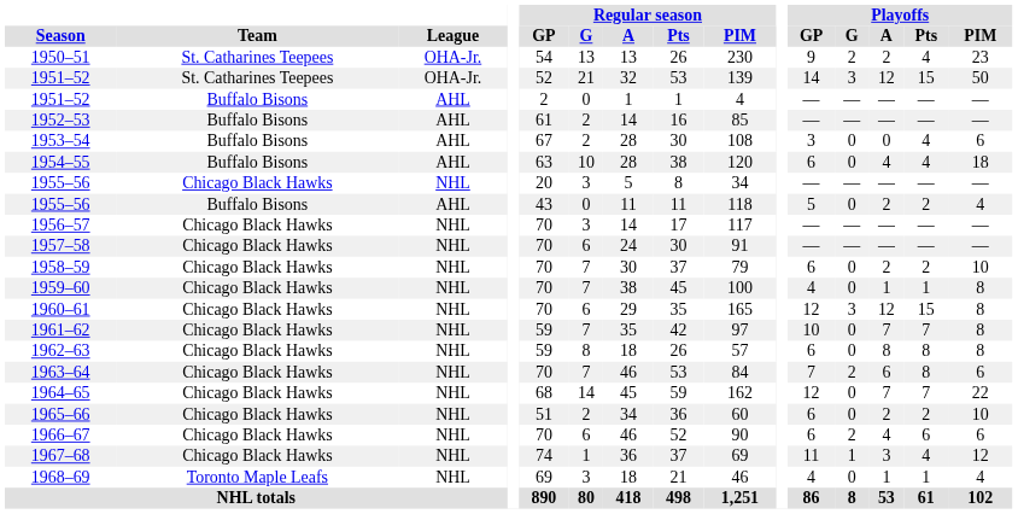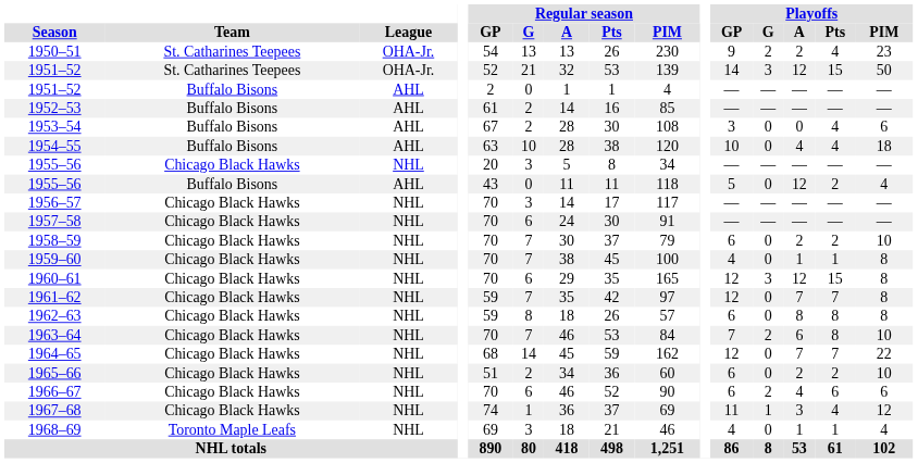 <table border="0" cellpadding="1" cellspacing="0" style="text-align:center; width:60em;">
 <tr style="background:#e0e0e0;">
 <th colspan="3"  bgcolor="#ffffff"> </th>
 <th rowspan="99" bgcolor="#ffffff"> </th>
 <th colspan="5"><a href='#'>Regular season</a></th>
 <th rowspan="99" bgcolor="#ffffff"> </th>
 <th colspan="5"><a href='#'>Playoffs</a></th>
 </tr>
 <tr style="background:#e0e0e0;">
 <th><a href='#'>Season</a></th>
 <th>Team</th>
 <th>League</th>
 <th>GP</th>
 <th><a href='#'>G</a></th>
 <th><a href='#'>A</a></th>
 <th><a href='#'>Pts</a></th>
 <th><a href='#'>PIM</a></th>
 <th>GP</th>
 <th>G</th>
 <th>A</th>
 <th>Pts</th>
 <th>PIM</th>
 </tr>
 <tr>
 <td><a href='#'>1950–51</a></td>
 <td><a href='#'>St. Catharines Teepees</a></td>
 <td><a href='#'>OHA-Jr.</a></td>
 <td>54</td>
 <td>13</td>
 <td>13</td>
 <td>26</td>
 <td>230</td>
 <td>9</td>
 <td>2</td>
 <td>2</td>
 <td>4</td>
 <td>23</td>
 </tr>
 <tr style="background:#f0f0f0;">
 <td><a href='#'>1951–52</a></td>
 <td>St. Catharines Teepees</td>
 <td>OHA-Jr.</td>
 <td>52</td>
 <td>21</td>
 <td>32</td>
 <td>53</td>
 <td>139</td>
 <td>14</td>
 <td>3</td>
 <td>12</td>
 <td>15</td>
 <td>50</td>
 </tr>
 <tr>
 <td><a href='#'>1951–52</a></td>
 <td><a href='#'>Buffalo Bisons</a></td>
 <td><a href='#'>AHL</a></td>
 <td>2</td>
 <td>0</td>
 <td>1</td>
 <td>1</td>
 <td>4</td>
 <td>—</td>
 <td>—</td>
 <td>—</td>
 <td>—</td>
 <td>—</td>
 </tr>
 <tr style="background:#f0f0f0;">
 <td><a href='#'>1952–53</a></td>
 <td>Buffalo Bisons</td>
 <td>AHL</td>
 <td>61</td>
 <td>2</td>
 <td>14</td>
 <td>16</td>
 <td>85</td>
 <td>—</td>
 <td>—</td>
 <td>—</td>
 <td>—</td>
 <td>—</td>
 </tr>
 <tr>
 <td><a href='#'>1953–54</a></td>
 <td>Buffalo Bisons</td>
 <td>AHL</td>
 <td>67</td>
 <td>2</td>
 <td>28</td>
 <td>30</td>
 <td>108</td>
 <td>3</td>
 <td>0</td>
 <td>0</td>
 <td>4</td>
 <td>6</td>
 </tr>
 <tr style="background:#f0f0f0;">
 <td><a href='#'>1954–55</a></td>
 <td>Buffalo Bisons</td>
 <td>AHL</td>
 <td>63</td>
 <td>10</td>
 <td>28</td>
 <td>38</td>
 <td>120</td>
-<td>6</td>
+<td>10</td>
 <td>0</td>
 <td>4</td>
 <td>4</td>
 <td>18</td>
 </tr>
 <tr>
 <td><a href='#'>1955–56</a></td>
 <td><a href='#'>Chicago Black Hawks</a></td>
 <td><a href='#'>NHL</a></td>
 <td>20</td>
 <td>3</td>
 <td>5</td>
 <td>8</td>
 <td>34</td>
 <td>—</td>
 <td>—</td>
 <td>—</td>
 <td>—</td>
 <td>—</td>
 </tr>
 <tr style="background:#f0f0f0;">
 <td><a href='#'>1955–56</a></td>
 <td>Buffalo Bisons</td>
 <td>AHL</td>
 <td>43</td>
 <td>0</td>
 <td>11</td>
 <td>11</td>
 <td>118</td>
 <td>5</td>
 <td>0</td>
-<td>2</td>
+<td>12</td>
 <td>2</td>
 <td>4</td>
 </tr>
 <tr>
 <td><a href='#'>1956–57</a></td>
 <td>Chicago Black Hawks</td>
 <td>NHL</td>
 <td>70</td>
 <td>3</td>
 <td>14</td>
 <td>17</td>
 <td>117</td>
 <td>—</td>
 <td>—</td>
 <td>—</td>
 <td>—</td>
 <td>—</td>
 </tr>
 <tr style="background:#f0f0f0;">
 <td><a href='#'>1957–58</a></td>
 <td>Chicago Black Hawks</td>
 <td>NHL</td>
 <td>70</td>
 <td>6</td>
 <td>24</td>
 <td>30</td>
 <td>91</td>
 <td>—</td>
 <td>—</td>
 <td>—</td>
 <td>—</td>
 <td>—</td>
 </tr>
 <tr>
 <td><a href='#'>1958–59</a></td>
 <td>Chicago Black Hawks</td>
 <td>NHL</td>
 <td>70</td>
 <td>7</td>
 <td>30</td>
 <td>37</td>
 <td>79</td>
 <td>6</td>
 <td>0</td>
 <td>2</td>
 <td>2</td>
 <td>10</td>
 </tr>
 <tr style="background:#f0f0f0;">
 <td><a href='#'>1959–60</a></td>
 <td>Chicago Black Hawks</td>
 <td>NHL</td>
 <td>70</td>
 <td>7</td>
 <td>38</td>
 <td>45</td>
 <td>100</td>
 <td>4</td>
 <td>0</td>
 <td>1</td>
 <td>1</td>
 <td>8</td>
 </tr>
 <tr>
 <td><a href='#'>1960–61</a></td>
 <td>Chicago Black Hawks</td>
 <td>NHL</td>
 <td>70</td>
 <td>6</td>
 <td>29</td>
 <td>35</td>
 <td>165</td>
 <td>12</td>
 <td>3</td>
 <td>12</td>
 <td>15</td>
 <td>8</td>
 </tr>
 <tr style="background:#f0f0f0;">
 <td><a href='#'>1961–62</a></td>
 <td>Chicago Black Hawks</td>
 <td>NHL</td>
 <td>59</td>
 <td>7</td>
 <td>35</td>
 <td>42</td>
 <td>97</td>
-<td>10</td>
+<td>12</td>
 <td>0</td>
 <td>7</td>
 <td>7</td>
 <td>8</td>
 </tr>
 <tr>
 <td><a href='#'>1962–63</a></td>
 <td>Chicago Black Hawks</td>
 <td>NHL</td>
 <td>59</td>
 <td>8</td>
 <td>18</td>
 <td>26</td>
 <td>57</td>
 <td>6</td>
 <td>0</td>
 <td>8</td>
 <td>8</td>
 <td>8</td>
 </tr>
 <tr style="background:#f0f0f0;">
 <td><a href='#'>1963–64</a></td>
 <td>Chicago Black Hawks</td>
 <td>NHL</td>
 <td>70</td>
 <td>7</td>
 <td>46</td>
 <td>53</td>
 <td>84</td>
 <td>7</td>
 <td>2</td>
 <td>6</td>
 <td>8</td>
-<td>6</td>
+<td>10</td>
 </tr>
 <tr>
 <td><a href='#'>1964–65</a></td>
 <td>Chicago Black Hawks</td>
 <td>NHL</td>
 <td>68</td>
 <td>14</td>
 <td>45</td>
 <td>59</td>
 <td>162</td>
 <td>12</td>
 <td>0</td>
 <td>7</td>
 <td>7</td>
 <td>22</td>
 </tr>
 <tr style="background:#f0f0f0;">
 <td><a href='#'>1965–66</a></td>
 <td>Chicago Black Hawks</td>
 <td>NHL</td>
 <td>51</td>
 <td>2</td>
 <td>34</td>
 <td>36</td>
 <td>60</td>
 <td>6</td>
 <td>0</td>
 <td>2</td>
 <td>2</td>
 <td>10</td>
 </tr>
 <tr>
 <td><a href='#'>1966–67</a></td>
 <td>Chicago Black Hawks</td>
 <td>NHL</td>
 <td>70</td>
 <td>6</td>
 <td>46</td>
 <td>52</td>
 <td>90</td>
 <td>6</td>
 <td>2</td>
 <td>4</td>
 <td>6</td>
 <td>6</td>
 </tr>
 <tr style="background:#f0f0f0;">
 <td><a href='#'>1967–68</a></td>
 <td>Chicago Black Hawks</td>
 <td>NHL</td>
 <td>74</td>
 <td>1</td>
 <td>36</td>
 <td>37</td>
 <td>69</td>
 <td>11</td>
 <td>1</td>
 <td>3</td>
 <td>4</td>
 <td>12</td>
 </tr>
 <tr>
 <td><a href='#'>1968–69</a></td>
 <td><a href='#'>Toronto Maple Leafs</a></td>
 <td>NHL</td>
 <td>69</td>
 <td>3</td>
 <td>18</td>
 <td>21</td>
 <td>46</td>
 <td>4</td>
 <td>0</td>
 <td>1</td>
 <td>1</td>
 <td>4</td>
 </tr>
 <tr style="background:#e0e0e0;">
 <th colspan="3">NHL totals</th>
 <th>890</th>
 <th>80</th>
 <th>418</th>
 <th>498</th>
 <th>1,251</th>
 <th>86</th>
 <th>8</th>
 <th>53</th>
 <th>61</th>
 <th>102</th>
 </tr>
 </table>
